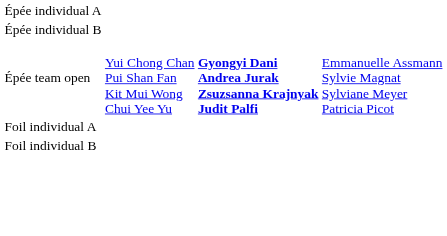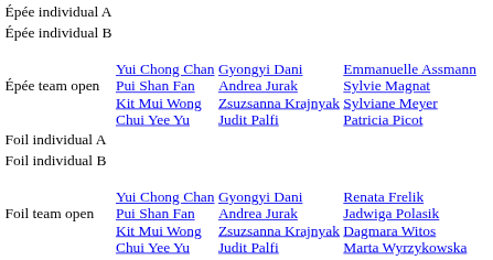 <table>
 <tr>
 <td>Épée individual A<br></td>
 <td></td>
 <td></td>
 <td></td>
 </tr>
 <tr>
 <td>Épée individual B<br></td>
 <td></td>
 <td></td>
 <td></td>
 </tr>
 <tr>
 <td>Épée team open<br></td>
 <td valign=top> <br> <a href='#'>Yui Chong Chan</a> <br> <a href='#'>Pui Shan Fan</a> <br> <a href='#'>Kit Mui Wong</a> <br> <a href='#'>Chui Yee Yu</a></td>
-<td valign=top><strong> <br> <a href='#'>Gyongyi Dani</a> <br> <a href='#'>Andrea Jurak</a> <br> <a href='#'>Zsuzsanna Krajnyak</a> <br> <a href='#'>Judit Palfi</a></strong></td>
+<td valign=top> <br> <a href='#'>Gyongyi Dani</a> <br> <a href='#'>Andrea Jurak</a> <br> <a href='#'>Zsuzsanna Krajnyak</a> <br> <a href='#'>Judit Palfi</a></td>
 <td valign=top> <br> <a href='#'>Emmanuelle Assmann</a> <br> <a href='#'>Sylvie Magnat</a> <br> <a href='#'>Sylviane Meyer</a> <br> <a href='#'>Patricia Picot</a></td>
 </tr>
 <tr>
 <td>Foil individual A<br></td>
 <td></td>
 <td></td>
 <td></td>
 </tr>
 <tr>
 <td>Foil individual B<br></td>
 <td></td>
 <td></td>
 <td></td>
 </tr>
+<tr>
+<td>Foil team open<br></td>
+<td valign=top> <br> <a href='#'>Yui Chong Chan</a> <br> <a href='#'>Pui Shan Fan</a> <br> <a href='#'>Kit Mui Wong</a> <br> <a href='#'>Chui Yee Yu</a></td>
+<td valign=top> <br> <a href='#'>Gyongyi Dani</a> <br> <a href='#'>Andrea Jurak</a> <br> <a href='#'>Zsuzsanna Krajnyak</a> <br> <a href='#'>Judit Palfi</a></td>
+<td valign=top> <br> <a href='#'>Renata Frelik</a> <br> <a href='#'>Jadwiga Polasik</a> <br> <a href='#'>Dagmara Witos</a> <br> <a href='#'>Marta Wyrzykowska</a></td>
+</tr>
 </table>
